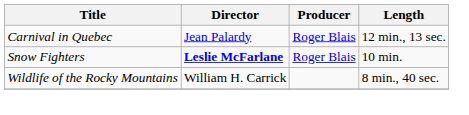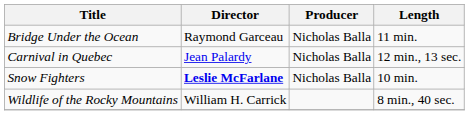 <table class=wikitable>
 <tr>
 <th>Title</th>
 <th>Director</th>
 <th>Producer</th>
 <th>Length</th>
 </tr>
 <tr>
+<td><em>Bridge Under the Ocean</em></td>
+<td>Raymond Garceau</td>
+<td>Nicholas Balla</td>
+<td>11 min.</td>
+</tr>
+<tr>
 <td><em>Carnival in Quebec</em></td>
 <td><a href='#'>Jean Palardy</a></td>
-<td><a href='#'>Roger Blais</a></td>
+<td>Nicholas Balla</td>
 <td>12 min., 13 sec.</td>
 </tr>
 <tr>
 <td><em>Snow Fighters</em></td>
 <td><strong><a href='#'>Leslie McFarlane</a></strong></td>
-<td><a href='#'>Roger Blais</a></td>
+<td>Nicholas Balla</td>
 <td>10 min.</td>
 </tr>
 <tr>
 <td><em>Wildlife of the Rocky Mountains</em></td>
 <td>William H. Carrick</td>
 <td></td>
 <td>8 min., 40 sec.</td>
 </tr>
 <tr>
 </tr>
 </table>
